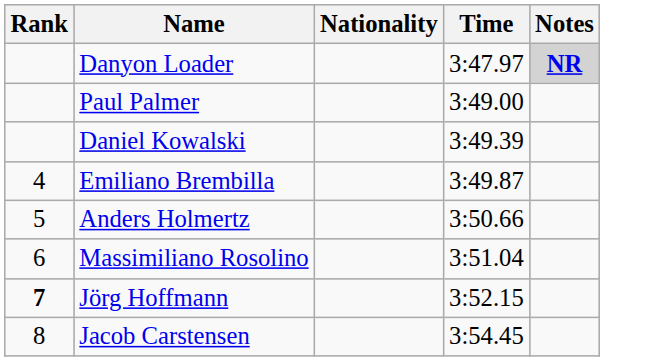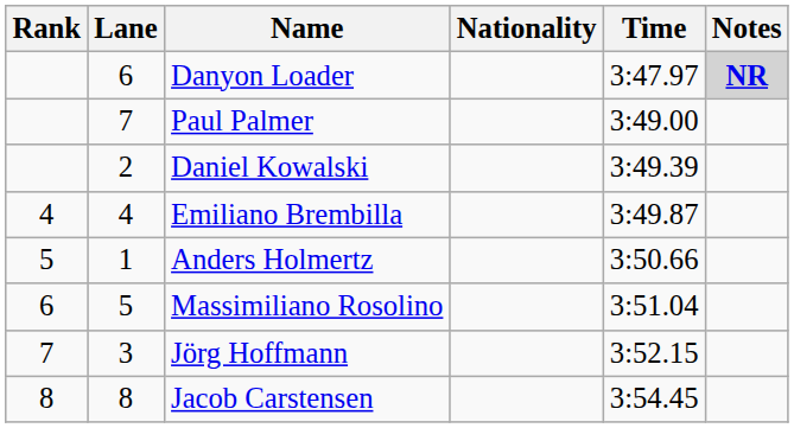 <table class="wikitable sortable" style="text-align:center">
 <tr>
 <th>Rank</th>
+<th>Lane</th>
 <th>Name</th>
 <th>Nationality</th>
 <th>Time</th>
 <th>Notes</th>
 </tr>
 <tr>
 <td></td>
+<td>6</td>
 <td align=left><a href='#'>Danyon Loader</a></td>
 <td align=left></td>
 <td>3:47.97</td>
 <td style="background: lightgrey;"><strong><a href='#'>NR</a></strong></td>
 </tr>
 <tr>
 <td></td>
+<td>7</td>
 <td align=left><a href='#'>Paul Palmer</a></td>
 <td align=left></td>
 <td>3:49.00</td>
 <td></td>
 </tr>
 <tr>
 <td></td>
+<td>2</td>
 <td align=left><a href='#'>Daniel Kowalski</a></td>
 <td align=left></td>
 <td>3:49.39</td>
 <td></td>
 </tr>
 <tr>
+<td>4</td>
 <td>4</td>
 <td align=left><a href='#'>Emiliano Brembilla</a></td>
 <td align=left></td>
 <td>3:49.87</td>
 <td></td>
 </tr>
 <tr>
 <td>5</td>
+<td>1</td>
 <td align=left><a href='#'>Anders Holmertz</a></td>
 <td align=left></td>
 <td>3:50.66</td>
 <td></td>
 </tr>
 <tr>
 <td>6</td>
+<td>5</td>
 <td align=left><a href='#'>Massimiliano Rosolino</a></td>
 <td align=left></td>
 <td>3:51.04</td>
 <td></td>
 </tr>
 <tr>
-<td><strong>7</strong></td>
+<td>7</td>
+<td>3</td>
 <td align=left><a href='#'>Jörg Hoffmann</a></td>
 <td align=left></td>
 <td>3:52.15</td>
 <td></td>
 </tr>
 <tr>
 <td>8</td>
+<td>8</td>
 <td align=left><a href='#'>Jacob Carstensen</a></td>
 <td align=left></td>
 <td>3:54.45</td>
 <td></td>
 </tr>
 </table>
